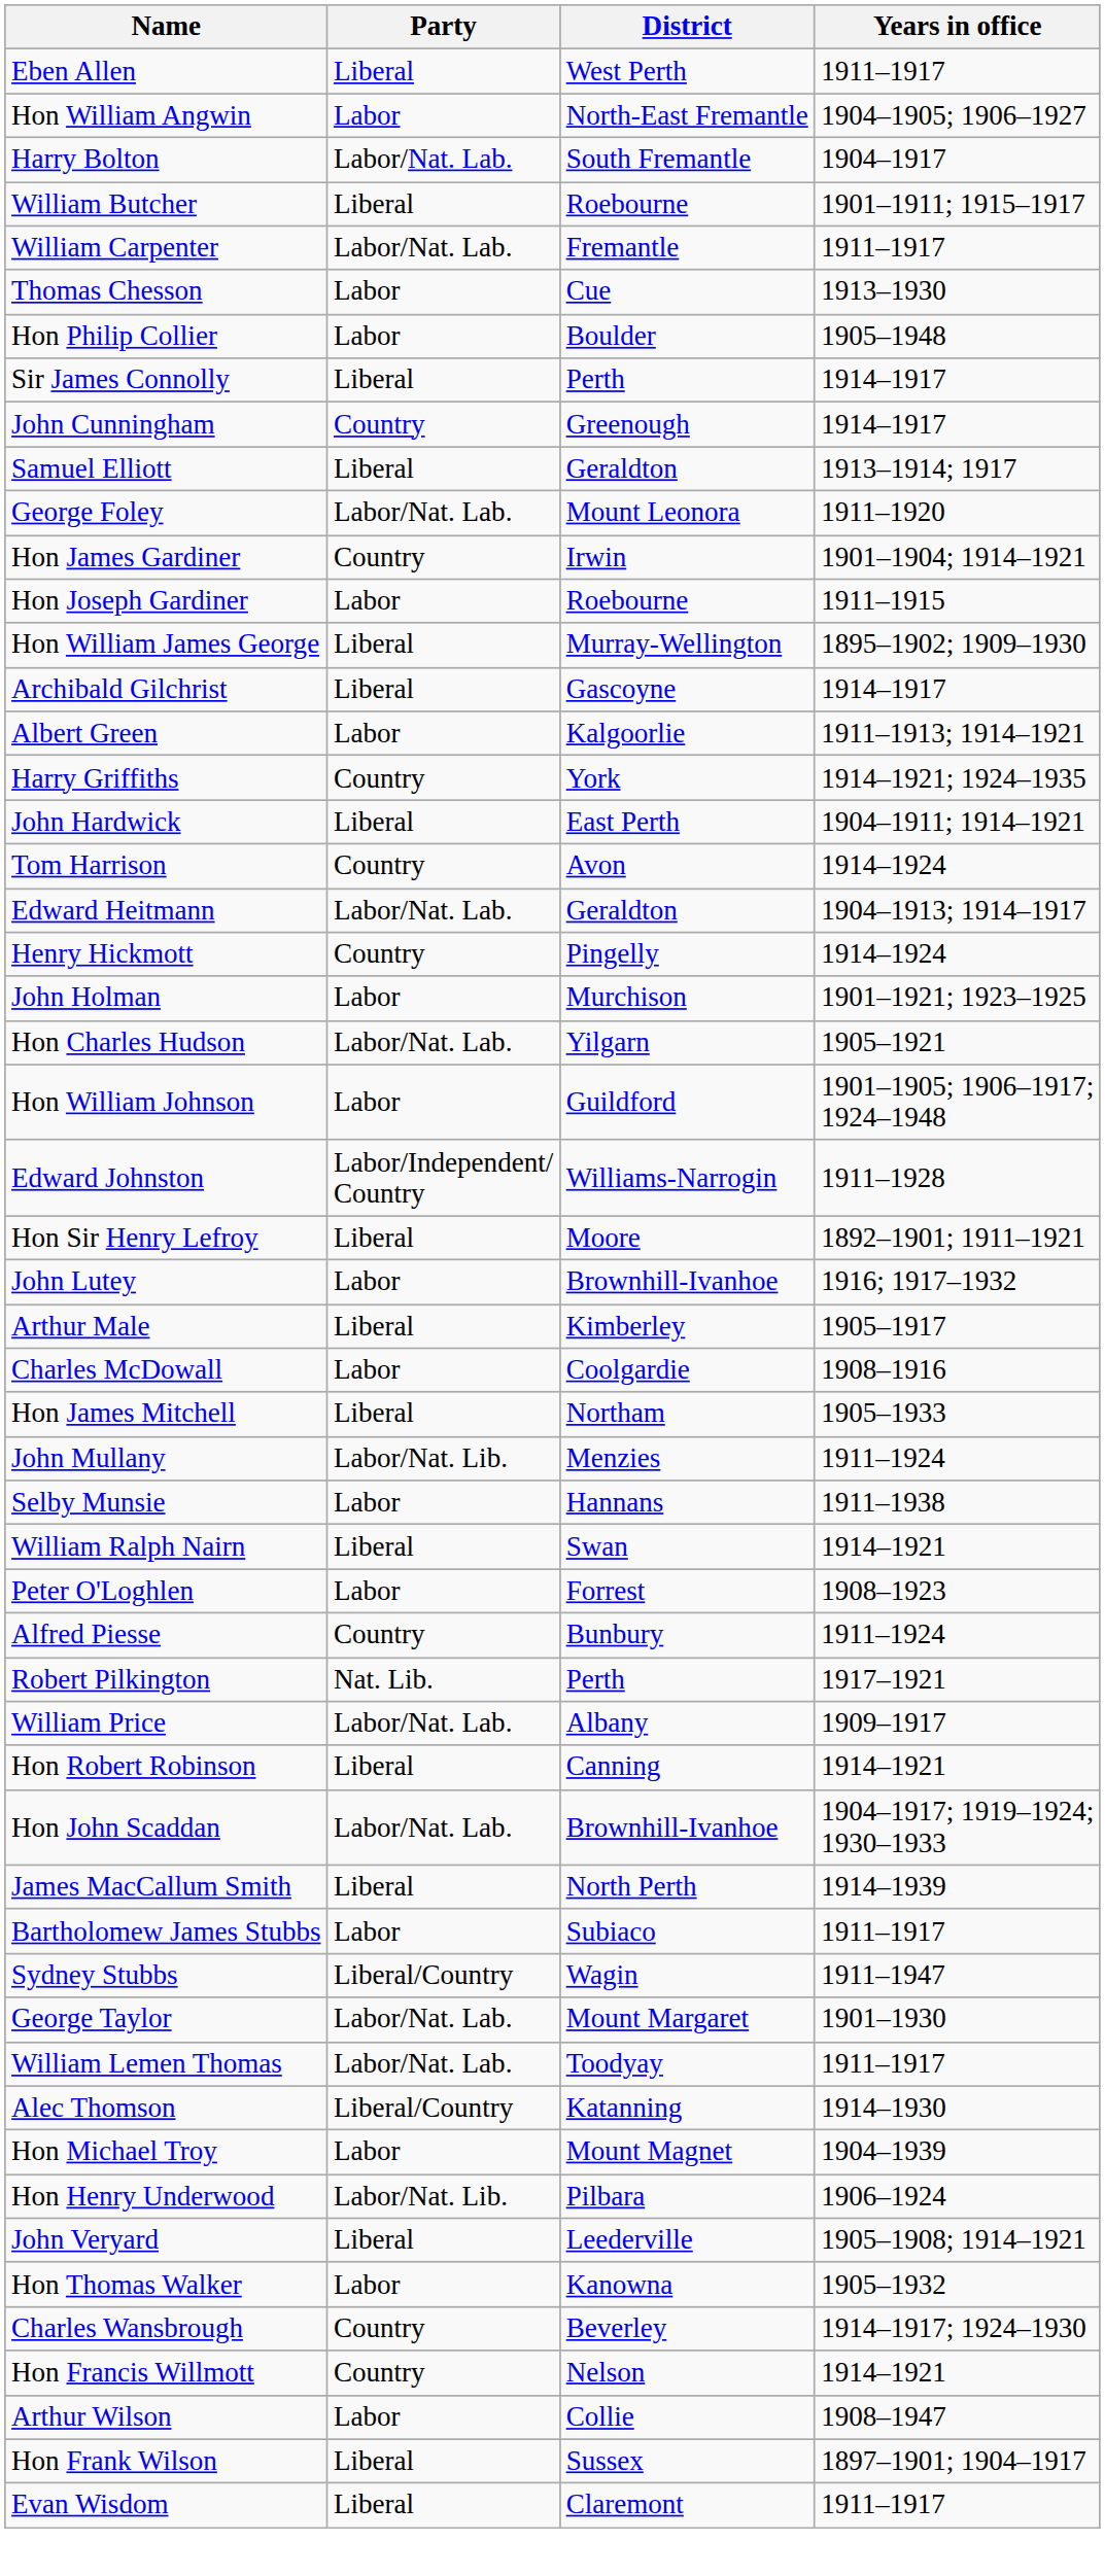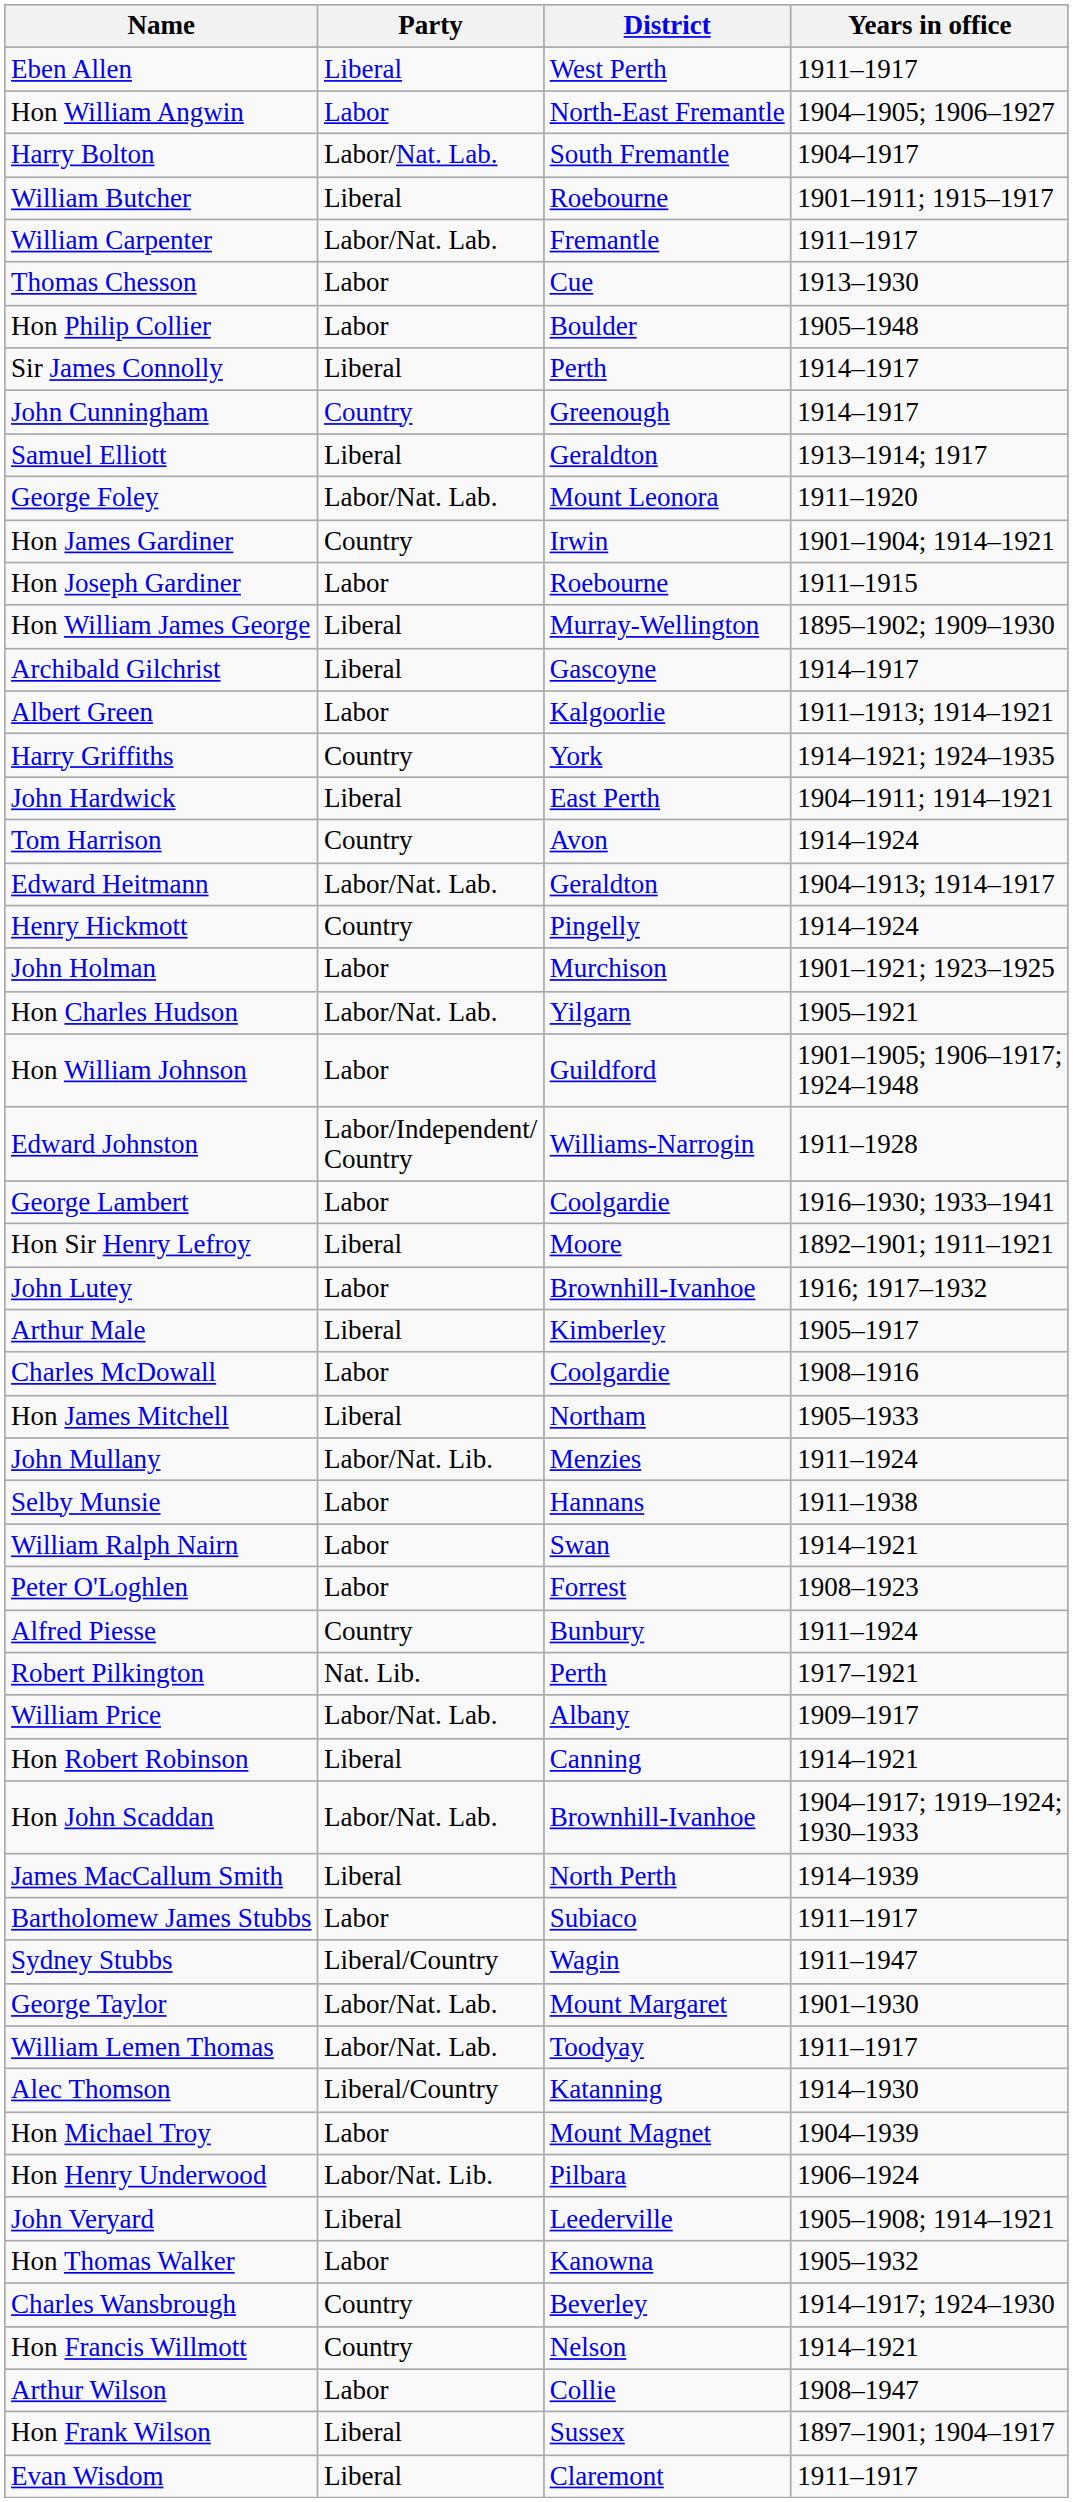 <table class="wikitable sortable">
 <tr>
 <th><strong>Name</strong></th>
 <th><strong>Party</strong></th>
 <th><strong><a href='#'>District</a></strong></th>
 <th><strong>Years in office</strong></th>
 </tr>
 <tr>
 <td><a href='#'>Eben Allen</a></td>
 <td><a href='#'>Liberal</a></td>
 <td><a href='#'>West Perth</a></td>
 <td>1911–1917</td>
 </tr>
 <tr>
 <td>Hon <a href='#'>William Angwin</a></td>
 <td><a href='#'>Labor</a></td>
 <td><a href='#'>North-East Fremantle</a></td>
 <td>1904–1905; 1906–1927</td>
 </tr>
 <tr>
 <td><a href='#'>Harry Bolton</a></td>
 <td>Labor/<a href='#'>Nat. Lab.</a></td>
 <td><a href='#'>South Fremantle</a></td>
 <td>1904–1917</td>
 </tr>
 <tr>
 <td><a href='#'>William Butcher</a></td>
 <td>Liberal</td>
 <td><a href='#'>Roebourne</a></td>
 <td>1901–1911; 1915–1917</td>
 </tr>
 <tr>
 <td><a href='#'>William Carpenter</a></td>
 <td>Labor/Nat. Lab.</td>
 <td><a href='#'>Fremantle</a></td>
 <td>1911–1917</td>
 </tr>
 <tr>
 <td><a href='#'>Thomas Chesson</a></td>
 <td>Labor</td>
 <td><a href='#'>Cue</a></td>
 <td>1913–1930</td>
 </tr>
 <tr>
 <td>Hon <a href='#'>Philip Collier</a></td>
 <td>Labor</td>
 <td><a href='#'>Boulder</a></td>
 <td>1905–1948</td>
 </tr>
 <tr>
 <td>Sir <a href='#'>James Connolly</a></td>
 <td>Liberal</td>
 <td><a href='#'>Perth</a></td>
 <td>1914–1917</td>
 </tr>
 <tr>
 <td><a href='#'>John Cunningham</a></td>
 <td><a href='#'>Country</a></td>
 <td><a href='#'>Greenough</a></td>
 <td>1914–1917</td>
 </tr>
 <tr>
 <td><a href='#'>Samuel Elliott</a></td>
 <td>Liberal</td>
 <td><a href='#'>Geraldton</a></td>
 <td>1913–1914; 1917</td>
 </tr>
 <tr>
 <td><a href='#'>George Foley</a></td>
 <td>Labor/Nat. Lab.</td>
 <td><a href='#'>Mount Leonora</a></td>
 <td>1911–1920</td>
 </tr>
 <tr>
 <td>Hon <a href='#'>James Gardiner</a></td>
 <td>Country</td>
 <td><a href='#'>Irwin</a></td>
 <td>1901–1904; 1914–1921</td>
 </tr>
 <tr>
 <td>Hon <a href='#'>Joseph Gardiner</a></td>
 <td>Labor</td>
 <td><a href='#'>Roebourne</a></td>
 <td>1911–1915</td>
 </tr>
 <tr>
 <td>Hon <a href='#'>William James George</a></td>
 <td>Liberal</td>
 <td><a href='#'>Murray-Wellington</a></td>
 <td>1895–1902; 1909–1930</td>
 </tr>
 <tr>
 <td><a href='#'>Archibald Gilchrist</a></td>
 <td>Liberal</td>
 <td><a href='#'>Gascoyne</a></td>
 <td>1914–1917</td>
 </tr>
 <tr>
 <td><a href='#'>Albert Green</a></td>
 <td>Labor</td>
 <td><a href='#'>Kalgoorlie</a></td>
 <td>1911–1913; 1914–1921</td>
 </tr>
 <tr>
 <td><a href='#'>Harry Griffiths</a></td>
 <td>Country</td>
 <td><a href='#'>York</a></td>
 <td>1914–1921; 1924–1935</td>
 </tr>
 <tr>
 <td><a href='#'>John Hardwick</a></td>
 <td>Liberal</td>
 <td><a href='#'>East Perth</a></td>
 <td>1904–1911; 1914–1921</td>
 </tr>
 <tr>
 <td><a href='#'>Tom Harrison</a></td>
 <td>Country</td>
 <td><a href='#'>Avon</a></td>
 <td>1914–1924</td>
 </tr>
 <tr>
 <td><a href='#'>Edward Heitmann</a></td>
 <td>Labor/Nat. Lab.</td>
 <td><a href='#'>Geraldton</a></td>
 <td>1904–1913; 1914–1917</td>
 </tr>
 <tr>
 <td><a href='#'>Henry Hickmott</a></td>
 <td>Country</td>
 <td><a href='#'>Pingelly</a></td>
 <td>1914–1924</td>
 </tr>
 <tr>
 <td><a href='#'>John Holman</a></td>
 <td>Labor</td>
 <td><a href='#'>Murchison</a></td>
 <td>1901–1921; 1923–1925</td>
 </tr>
 <tr>
 <td>Hon <a href='#'>Charles Hudson</a></td>
 <td>Labor/Nat. Lab.</td>
 <td><a href='#'>Yilgarn</a></td>
 <td>1905–1921</td>
 </tr>
 <tr>
 <td>Hon <a href='#'>William Johnson</a></td>
 <td>Labor</td>
 <td><a href='#'>Guildford</a></td>
 <td>1901–1905; 1906–1917;<br>1924–1948</td>
 </tr>
 <tr>
 <td><a href='#'>Edward Johnston</a></td>
 <td>Labor/Independent/<br>Country</td>
 <td><a href='#'>Williams-Narrogin</a></td>
 <td>1911–1928</td>
 </tr>
 <tr>
+<td><a href='#'>George Lambert</a></td>
+<td>Labor</td>
+<td><a href='#'>Coolgardie</a></td>
+<td>1916–1930; 1933–1941</td>
+</tr>
+<tr>
 <td>Hon Sir <a href='#'>Henry Lefroy</a></td>
 <td>Liberal</td>
 <td><a href='#'>Moore</a></td>
 <td>1892–1901; 1911–1921</td>
 </tr>
 <tr>
 <td><a href='#'>John Lutey</a></td>
 <td>Labor</td>
 <td><a href='#'>Brownhill-Ivanhoe</a></td>
 <td>1916; 1917–1932</td>
 </tr>
 <tr>
 <td><a href='#'>Arthur Male</a></td>
 <td>Liberal</td>
 <td><a href='#'>Kimberley</a></td>
 <td>1905–1917</td>
 </tr>
 <tr>
 <td><a href='#'>Charles McDowall</a></td>
 <td>Labor</td>
 <td><a href='#'>Coolgardie</a></td>
 <td>1908–1916</td>
 </tr>
 <tr>
 <td>Hon <a href='#'>James Mitchell</a></td>
 <td>Liberal</td>
 <td><a href='#'>Northam</a></td>
 <td>1905–1933</td>
 </tr>
 <tr>
 <td><a href='#'>John Mullany</a></td>
 <td>Labor/Nat. Lib.</td>
 <td><a href='#'>Menzies</a></td>
 <td>1911–1924</td>
 </tr>
 <tr>
 <td><a href='#'>Selby Munsie</a></td>
 <td>Labor</td>
 <td><a href='#'>Hannans</a></td>
 <td>1911–1938</td>
 </tr>
 <tr>
 <td><a href='#'>William Ralph Nairn</a></td>
-<td>Liberal</td>
+<td>Labor</td>
 <td><a href='#'>Swan</a></td>
 <td>1914–1921</td>
 </tr>
 <tr>
 <td><a href='#'>Peter O'Loghlen</a></td>
 <td>Labor</td>
 <td><a href='#'>Forrest</a></td>
 <td>1908–1923</td>
 </tr>
 <tr>
 <td><a href='#'>Alfred Piesse</a></td>
 <td>Country</td>
 <td><a href='#'>Bunbury</a></td>
 <td>1911–1924</td>
 </tr>
 <tr>
 <td><a href='#'>Robert Pilkington</a></td>
 <td>Nat. Lib.</td>
 <td><a href='#'>Perth</a></td>
 <td>1917–1921</td>
 </tr>
 <tr>
 <td><a href='#'>William Price</a></td>
 <td>Labor/Nat. Lab.</td>
 <td><a href='#'>Albany</a></td>
 <td>1909–1917</td>
 </tr>
 <tr>
 <td>Hon <a href='#'>Robert Robinson</a></td>
 <td>Liberal</td>
 <td><a href='#'>Canning</a></td>
 <td>1914–1921</td>
 </tr>
 <tr>
 <td>Hon <a href='#'>John Scaddan</a></td>
 <td>Labor/Nat. Lab.</td>
 <td><a href='#'>Brownhill-Ivanhoe</a></td>
 <td>1904–1917; 1919–1924;<br>1930–1933</td>
 </tr>
 <tr>
 <td><a href='#'>James MacCallum Smith</a></td>
 <td>Liberal</td>
 <td><a href='#'>North Perth</a></td>
 <td>1914–1939</td>
 </tr>
 <tr>
 <td><a href='#'>Bartholomew James Stubbs</a></td>
 <td>Labor</td>
 <td><a href='#'>Subiaco</a></td>
 <td>1911–1917</td>
 </tr>
 <tr>
 <td><a href='#'>Sydney Stubbs</a></td>
 <td>Liberal/Country</td>
 <td><a href='#'>Wagin</a></td>
 <td>1911–1947</td>
 </tr>
 <tr>
 <td><a href='#'>George Taylor</a></td>
 <td>Labor/Nat. Lab.</td>
 <td><a href='#'>Mount Margaret</a></td>
 <td>1901–1930</td>
 </tr>
 <tr>
 <td><a href='#'>William Lemen Thomas</a></td>
 <td>Labor/Nat. Lab.</td>
 <td><a href='#'>Toodyay</a></td>
 <td>1911–1917</td>
 </tr>
 <tr>
 <td><a href='#'>Alec Thomson</a></td>
 <td>Liberal/Country</td>
 <td><a href='#'>Katanning</a></td>
 <td>1914–1930</td>
 </tr>
 <tr>
 <td>Hon <a href='#'>Michael Troy</a></td>
 <td>Labor</td>
 <td><a href='#'>Mount Magnet</a></td>
 <td>1904–1939</td>
 </tr>
 <tr>
 <td>Hon <a href='#'>Henry Underwood</a></td>
 <td>Labor/Nat. Lib.</td>
 <td><a href='#'>Pilbara</a></td>
 <td>1906–1924</td>
 </tr>
 <tr>
 <td><a href='#'>John Veryard</a></td>
 <td>Liberal</td>
 <td><a href='#'>Leederville</a></td>
 <td>1905–1908; 1914–1921</td>
 </tr>
 <tr>
 <td>Hon <a href='#'>Thomas Walker</a></td>
 <td>Labor</td>
 <td><a href='#'>Kanowna</a></td>
 <td>1905–1932</td>
 </tr>
 <tr>
 <td><a href='#'>Charles Wansbrough</a></td>
 <td>Country</td>
 <td><a href='#'>Beverley</a></td>
 <td>1914–1917; 1924–1930</td>
 </tr>
 <tr>
 <td>Hon <a href='#'>Francis Willmott</a></td>
 <td>Country</td>
 <td><a href='#'>Nelson</a></td>
 <td>1914–1921</td>
 </tr>
 <tr>
 <td><a href='#'>Arthur Wilson</a></td>
 <td>Labor</td>
 <td><a href='#'>Collie</a></td>
 <td>1908–1947</td>
 </tr>
 <tr>
 <td>Hon <a href='#'>Frank Wilson</a></td>
 <td>Liberal</td>
 <td><a href='#'>Sussex</a></td>
 <td>1897–1901; 1904–1917</td>
 </tr>
 <tr>
 <td><a href='#'>Evan Wisdom</a></td>
 <td>Liberal</td>
 <td><a href='#'>Claremont</a></td>
 <td>1911–1917</td>
 </tr>
 </table>
